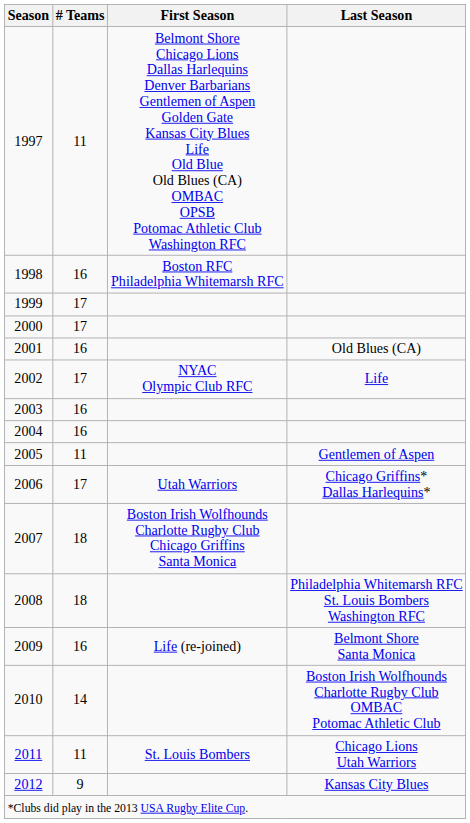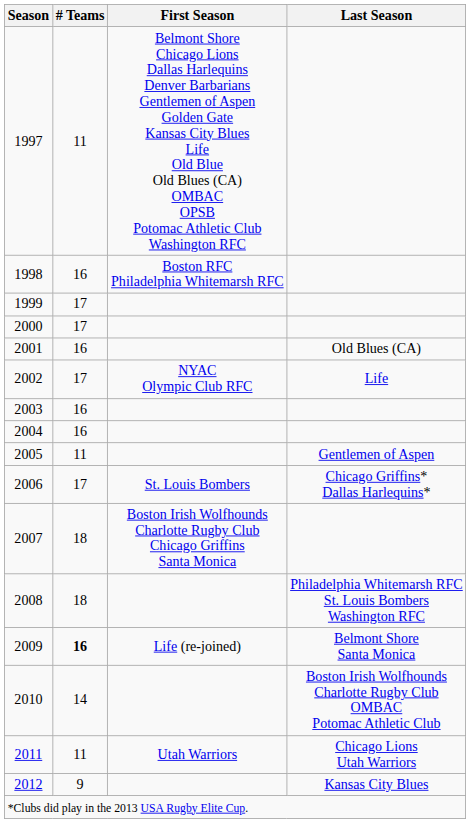 <table class="wikitable sortable"  style="text-align: center;">
 <tr>
 <th>Season</th>
 <th># Teams</th>
 <th>First Season</th>
 <th>Last Season</th>
 </tr>
 <tr>
 <td>1997</td>
 <td>11</td>
 <td><a href='#'>Belmont Shore</a> <br> <a href='#'>Chicago Lions</a> <br> <a href='#'>Dallas Harlequins</a> <br> <a href='#'>Denver Barbarians</a> <br> <a href='#'>Gentlemen of Aspen</a> <br> <a href='#'>Golden Gate</a> <br> <a href='#'>Kansas City Blues</a> <br> <a href='#'>Life</a> <br> <a href='#'>Old Blue</a> <br> Old Blues (CA) <br> <a href='#'>OMBAC</a> <br> <a href='#'>OPSB</a> <br> <a href='#'>Potomac Athletic Club</a> <br> <a href='#'>Washington RFC</a></td>
 <td></td>
 </tr>
 <tr>
 <td>1998</td>
 <td>16</td>
 <td><a href='#'>Boston RFC</a> <br> <a href='#'>Philadelphia Whitemarsh RFC</a></td>
 <td></td>
 </tr>
 <tr>
 <td>1999</td>
 <td>17</td>
 <td></td>
 <td></td>
 </tr>
 <tr>
 <td>2000</td>
 <td>17</td>
 <td></td>
 <td></td>
 </tr>
 <tr>
 <td>2001</td>
 <td>16</td>
 <td></td>
 <td>Old Blues (CA)</td>
 </tr>
 <tr>
 <td>2002</td>
 <td>17</td>
 <td><a href='#'>NYAC</a> <br> <a href='#'>Olympic Club RFC</a></td>
 <td><a href='#'>Life</a></td>
 </tr>
 <tr>
 <td>2003</td>
 <td>16</td>
 <td></td>
 <td></td>
 </tr>
 <tr>
 <td>2004</td>
 <td>16</td>
 <td></td>
 <td></td>
 </tr>
 <tr>
 <td>2005</td>
 <td>11</td>
 <td></td>
 <td><a href='#'>Gentlemen of Aspen</a></td>
 </tr>
 <tr>
 <td>2006</td>
 <td>17</td>
-<td><a href='#'>Utah Warriors</a></td>
+<td><a href='#'>St. Louis Bombers</a></td>
 <td><a href='#'>Chicago Griffins</a>* <br> <a href='#'>Dallas Harlequins</a>*</td>
 </tr>
 <tr>
 <td>2007</td>
 <td>18</td>
 <td><a href='#'>Boston Irish Wolfhounds</a> <br> <a href='#'>Charlotte Rugby Club</a> <br> <a href='#'>Chicago Griffins</a> <br> <a href='#'>Santa Monica</a></td>
 <td></td>
 </tr>
 <tr>
 <td>2008</td>
 <td>18</td>
 <td></td>
 <td><a href='#'>Philadelphia Whitemarsh RFC</a> <br> <a href='#'>St. Louis Bombers</a> <br> <a href='#'>Washington RFC</a></td>
 </tr>
 <tr>
 <td>2009</td>
-<td>16</td>
+<td><strong>16</strong></td>
 <td><a href='#'>Life</a> (re-joined)</td>
 <td><a href='#'>Belmont Shore</a><br> <a href='#'>Santa Monica</a></td>
 </tr>
 <tr>
 <td>2010</td>
 <td>14</td>
 <td></td>
 <td><a href='#'>Boston Irish Wolfhounds</a> <br> <a href='#'>Charlotte Rugby Club</a> <br> <a href='#'>OMBAC</a> <br> <a href='#'>Potomac Athletic Club</a></td>
 </tr>
 <tr>
 <td><a href='#'>2011</a></td>
 <td>11</td>
-<td><a href='#'>St. Louis Bombers</a></td>
+<td><a href='#'>Utah Warriors</a></td>
 <td><a href='#'>Chicago Lions</a> <br> <a href='#'>Utah Warriors</a></td>
 </tr>
 <tr>
 <td><a href='#'>2012</a></td>
 <td>9</td>
 <td></td>
 <td><a href='#'>Kansas City Blues</a></td>
 </tr>
 <tr>
 <td style="text-align:left" colspan=4><small>*Clubs did play in the 2013 <a href='#'>USA Rugby Elite Cup</a>.</small></td>
 </tr>
 </table>
